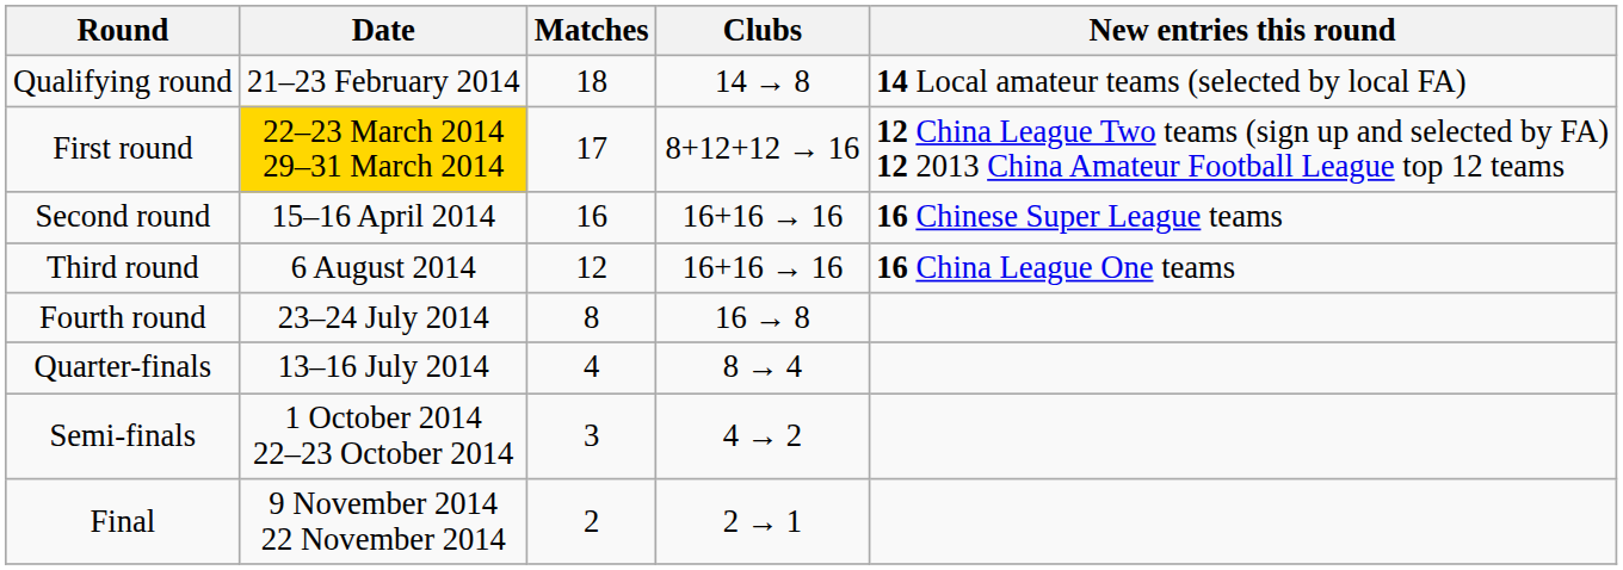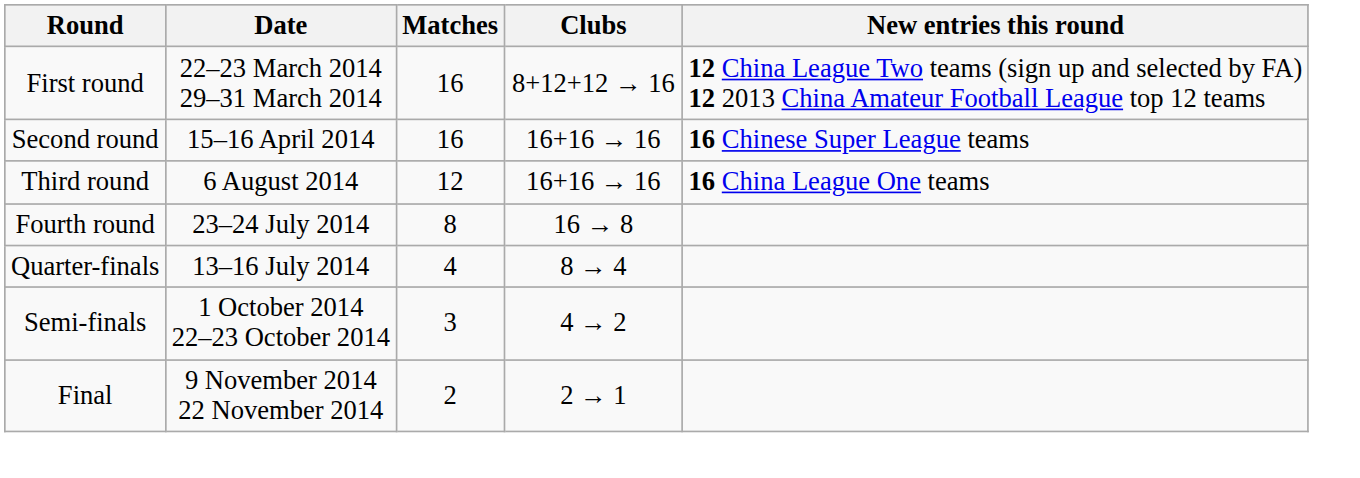 <table class="wikitable">
 <tr>
 <th>Round</th>
 <th>Date</th>
 <th>Matches</th>
 <th style="width:100px;">Clubs</th>
 <th>New entries this round</th>
 </tr>
 <tr align=center>
-<td>Qualifying round</td>
-<td>21–23 February 2014</td>
-<td>18</td>
-<td>14 → 8</td>
-<td align=left><strong>14</strong> Local amateur teams (selected by local FA)</td>
-</tr>
-<tr align=center>
 <td>First round</td>
-<td style="background: gold;">22–23 March 2014 <br> 29–31 March 2014</td>
-<td>17</td>
+<td>22–23 March 2014 <br> 29–31 March 2014</td>
+<td>16</td>
 <td>8+12+12 → 16</td>
 <td align=left><strong>12</strong> <a href='#'>China League Two</a> teams (sign up and selected by FA)<br> <strong>12</strong> 2013 <a href='#'>China Amateur Football League</a> top 12 teams</td>
 </tr>
 <tr align=center>
 <td>Second round</td>
 <td>15–16 April 2014</td>
 <td>16</td>
 <td>16+16 → 16</td>
 <td align=left><strong>16</strong> <a href='#'>Chinese Super League</a> teams</td>
 </tr>
 <tr align=center>
 <td>Third round</td>
 <td>6 August 2014</td>
 <td>12</td>
 <td>16+16 → 16</td>
 <td align=left><strong>16</strong> <a href='#'>China League One</a> teams</td>
 </tr>
 <tr align=center>
 <td>Fourth round</td>
 <td>23–24 July 2014</td>
 <td>8</td>
 <td>16 → 8</td>
 <td align=left></td>
 </tr>
 <tr align=center>
 <td>Quarter-finals</td>
 <td>13–16 July 2014</td>
 <td>4</td>
 <td>8 → 4</td>
 <td align=left></td>
 </tr>
 <tr align=center>
 <td>Semi-finals</td>
 <td>1 October 2014 <br> 22–23 October 2014</td>
 <td>3</td>
 <td>4 → 2</td>
 <td align=left></td>
 </tr>
 <tr align=center>
 <td>Final</td>
 <td>9 November 2014 <br> 22 November 2014</td>
 <td>2</td>
 <td>2 → 1</td>
 <td align=left></td>
 </tr>
 </table>
